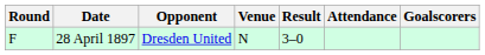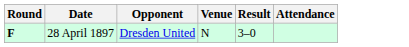 <table class="wikitable">
 <tr>
 <th>Round</th>
 <th>Date</th>
 <th>Opponent</th>
 <th>Venue</th>
 <th>Result</th>
 <th>Attendance</th>
-<th>Goalscorers</th>
 </tr>
 <tr style="background-color: #d0ffe3;">
-<td>F</td>
+<td><strong>F</strong></td>
 <td>28 April 1897</td>
 <td><a href='#'>Dresden United</a></td>
 <td>N</td>
 <td>3–0</td>
 <td></td>
-<td></td>
 </tr>
 </table>
